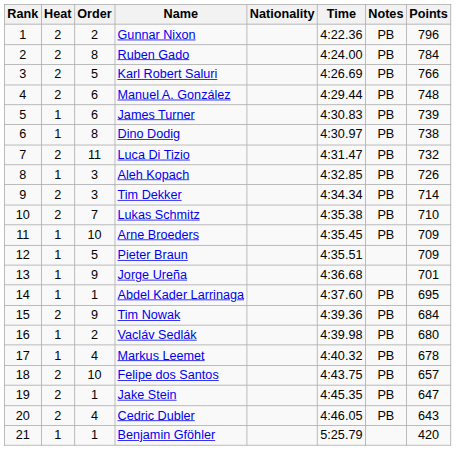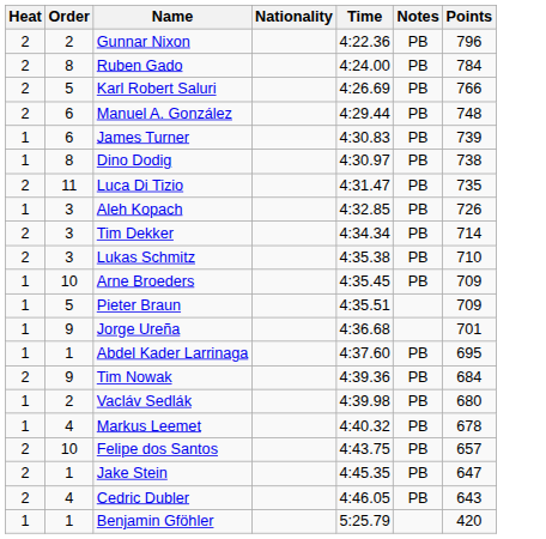 <table class="wikitable sortable" style="text-align:center">
 <tr>
-<th>Rank</th>
 <th>Heat</th>
 <th>Order</th>
 <th>Name</th>
 <th>Nationality</th>
 <th>Time</th>
 <th>Notes</th>
 <th>Points</th>
 </tr>
 <tr>
-<td>1</td>
 <td>2</td>
 <td>2</td>
 <td align="left"><a href='#'>Gunnar Nixon</a></td>
 <td align=left></td>
 <td>4:22.36</td>
 <td>PB</td>
 <td>796</td>
 </tr>
 <tr>
 <td>2</td>
-<td>2</td>
 <td>8</td>
 <td align="left"><a href='#'>Ruben Gado</a></td>
 <td align=left></td>
 <td>4:24.00</td>
 <td>PB</td>
 <td>784</td>
 </tr>
 <tr>
-<td>3</td>
 <td>2</td>
 <td>5</td>
 <td align="left"><a href='#'>Karl Robert Saluri</a></td>
 <td align=left></td>
 <td>4:26.69</td>
 <td>PB</td>
 <td>766</td>
 </tr>
 <tr>
-<td>4</td>
 <td>2</td>
 <td>6</td>
 <td align="left"><a href='#'>Manuel A. González</a></td>
 <td align=left></td>
 <td>4:29.44</td>
 <td>PB</td>
 <td>748</td>
 </tr>
 <tr>
-<td>5</td>
 <td>1</td>
 <td>6</td>
 <td align="left"><a href='#'>James Turner</a></td>
 <td align=left></td>
 <td>4:30.83</td>
 <td>PB</td>
 <td>739</td>
 </tr>
 <tr>
-<td>6</td>
 <td>1</td>
 <td>8</td>
 <td align="left"><a href='#'>Dino Dodig</a></td>
 <td align=left></td>
 <td>4:30.97</td>
 <td>PB</td>
 <td>738</td>
 </tr>
 <tr>
-<td>7</td>
 <td>2</td>
 <td>11</td>
 <td align="left"><a href='#'>Luca Di Tizio</a></td>
 <td align=left></td>
 <td>4:31.47</td>
 <td>PB</td>
-<td>732</td>
+<td>735</td>
 </tr>
 <tr>
-<td>8</td>
 <td>1</td>
 <td>3</td>
 <td align="left"><a href='#'>Aleh Kopach</a></td>
 <td align=left></td>
 <td>4:32.85</td>
 <td>PB</td>
 <td>726</td>
 </tr>
 <tr>
-<td>9</td>
 <td>2</td>
 <td>3</td>
 <td align="left"><a href='#'>Tim Dekker</a></td>
 <td align=left></td>
 <td>4:34.34</td>
 <td>PB</td>
 <td>714</td>
 </tr>
 <tr>
-<td>10</td>
 <td>2</td>
-<td>7</td>
+<td>3</td>
 <td align="left"><a href='#'>Lukas Schmitz</a></td>
 <td align=left></td>
 <td>4:35.38</td>
 <td>PB</td>
 <td>710</td>
 </tr>
 <tr>
-<td>11</td>
 <td>1</td>
 <td>10</td>
 <td align="left"><a href='#'>Arne Broeders</a></td>
 <td align=left></td>
 <td>4:35.45</td>
 <td>PB</td>
 <td>709</td>
 </tr>
 <tr>
-<td>12</td>
 <td>1</td>
 <td>5</td>
 <td align="left"><a href='#'>Pieter Braun</a></td>
 <td align=left></td>
 <td>4:35.51</td>
 <td></td>
 <td>709</td>
 </tr>
 <tr>
-<td>13</td>
 <td>1</td>
 <td>9</td>
 <td align="left"><a href='#'>Jorge Ureña</a></td>
 <td align=left></td>
 <td>4:36.68</td>
 <td></td>
 <td>701</td>
 </tr>
 <tr>
-<td>14</td>
 <td>1</td>
 <td>1</td>
 <td align="left"><a href='#'>Abdel Kader Larrinaga</a></td>
 <td align=left></td>
 <td>4:37.60</td>
 <td>PB</td>
 <td>695</td>
 </tr>
 <tr>
-<td>15</td>
 <td>2</td>
 <td>9</td>
 <td align="left"><a href='#'>Tim Nowak</a></td>
 <td align=left></td>
 <td>4:39.36</td>
 <td>PB</td>
 <td>684</td>
 </tr>
 <tr>
-<td>16</td>
 <td>1</td>
 <td>2</td>
 <td align="left"><a href='#'>Vacláv Sedlák</a></td>
 <td align=left></td>
 <td>4:39.98</td>
 <td>PB</td>
 <td>680</td>
 </tr>
 <tr>
-<td>17</td>
 <td>1</td>
 <td>4</td>
 <td align="left"><a href='#'>Markus Leemet</a></td>
 <td align=left></td>
 <td>4:40.32</td>
 <td>PB</td>
 <td>678</td>
 </tr>
 <tr>
-<td>18</td>
 <td>2</td>
 <td>10</td>
 <td align="left"><a href='#'>Felipe dos Santos</a></td>
 <td align=left></td>
 <td>4:43.75</td>
 <td>PB</td>
 <td>657</td>
 </tr>
 <tr>
-<td>19</td>
 <td>2</td>
 <td>1</td>
 <td align="left"><a href='#'>Jake Stein</a></td>
 <td align=left></td>
 <td>4:45.35</td>
 <td>PB</td>
 <td>647</td>
 </tr>
 <tr>
-<td>20</td>
 <td>2</td>
 <td>4</td>
 <td align="left"><a href='#'>Cedric Dubler</a></td>
 <td align=left></td>
 <td>4:46.05</td>
 <td>PB</td>
 <td>643</td>
 </tr>
 <tr>
-<td>21</td>
 <td>1</td>
 <td>1</td>
 <td align="left"><a href='#'>Benjamin Gföhler</a></td>
 <td align=left></td>
 <td>5:25.79</td>
 <td></td>
 <td>420</td>
 </tr>
 </table>
